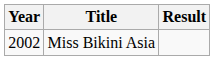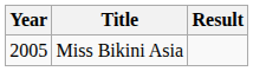 <table class="wikitable">
 <tr>
 <th>Year</th>
 <th>Title</th>
 <th>Result</th>
 </tr>
 <tr>
-<td>2002</td>
+<td>2005</td>
 <td>Miss Bikini Asia</td>
 <td></td>
 </tr>
 </table>
